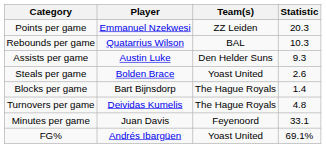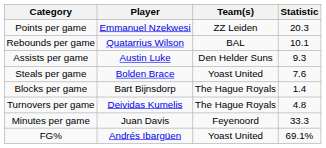 <table class="wikitable" style="text-align:center">
 <tr>
 <th>Category</th>
 <th>Player</th>
 <th>Team(s)</th>
 <th>Statistic</th>
 </tr>
 <tr>
 <td>Points per game</td>
 <td> <a href='#'>Emmanuel Nzekwesi</a></td>
 <td>ZZ Leiden</td>
 <td>20.3</td>
 </tr>
 <tr>
 <td>Rebounds per game</td>
 <td> <a href='#'>Quatarrius Wilson</a></td>
 <td>BAL</td>
-<td>10.3</td>
+<td>10.1</td>
 </tr>
 <tr>
 <td>Assists per game</td>
 <td> <a href='#'>Austin Luke</a></td>
 <td>Den Helder Suns</td>
 <td>9.3</td>
 </tr>
 <tr>
 <td>Steals per game</td>
 <td> <a href='#'>Bolden Brace</a></td>
 <td>Yoast United</td>
-<td>2.6</td>
+<td>7.6</td>
 </tr>
 <tr>
 <td>Blocks per game</td>
 <td> Bart Bijnsdorp</td>
 <td>The Hague Royals</td>
 <td>1.4</td>
 </tr>
 <tr>
 <td>Turnovers per game</td>
 <td> <a href='#'>Deividas Kumelis</a></td>
 <td>The Hague Royals</td>
 <td>4.8</td>
 </tr>
 <tr>
 <td>Minutes per game</td>
 <td> Juan Davis</td>
 <td>Feyenoord</td>
-<td>33.1</td>
+<td>33.3</td>
 </tr>
 <tr>
 <td>FG%</td>
 <td> <a href='#'>Andrés Ibargüen</a></td>
 <td>Yoast United</td>
 <td>69.1%</td>
 </tr>
 </table>
